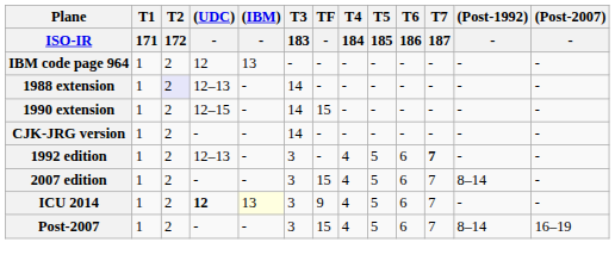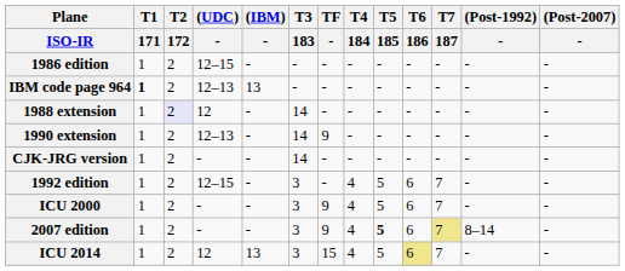 <table class=wikitable>
 <tr>
 <th scope=row>Plane</th>
 <th>T1</th>
 <th>T2</th>
 <th>(<a href='#'><abbr>UDC</abbr></a>)</th>
 <th>(<a href='#'>IBM</a>)</th>
 <th>T3</th>
 <th>TF</th>
 <th>T4</th>
 <th>T5</th>
 <th>T6</th>
 <th>T7</th>
 <th>(Post-1992)</th>
 <th>(Post-2007)</th>
 </tr>
 <tr>
 <th><a href='#'>ISO-IR</a></th>
 <th>171</th>
 <th>172</th>
 <th>-</th>
 <th>-</th>
 <th>183</th>
 <th>-</th>
 <th>184</th>
 <th>185</th>
 <th>186</th>
 <th>187</th>
 <th>-</th>
 <th>-</th>
 </tr>
 <tr>
-<th>IBM code page 964</th>
+<th>1986 edition</th>
 <td>1</td>
 <td>2</td>
-<td>12</td>
+<td>12–15</td>
+<td>-</td>
+<td>-</td>
+<td>-</td>
+<td>-</td>
+<td>-</td>
+<td>-</td>
+<td>-</td>
+<td>-</td>
+<td>-</td>
+</tr>
+<tr>
+<th>IBM code page 964</th>
+<td><strong>1</strong></td>
+<td>2</td>
+<td>12–13</td>
 <td>13</td>
 <td>-</td>
 <td>-</td>
 <td>-</td>
 <td>-</td>
 <td>-</td>
 <td>-</td>
 <td>-</td>
 <td>-</td>
 </tr>
 <tr>
 <th>1988 extension</th>
 <td>1</td>
 <td style="background: lavender;">2</td>
-<td>12–13</td>
+<td>12</td>
 <td>-</td>
 <td>14</td>
 <td>-</td>
 <td>-</td>
 <td>-</td>
 <td>-</td>
 <td>-</td>
 <td>-</td>
 <td>-</td>
 </tr>
 <tr>
 <th>1990 extension</th>
 <td>1</td>
 <td>2</td>
-<td>12–15</td>
+<td>12–13</td>
 <td>-</td>
 <td>14</td>
-<td>15</td>
+<td>9</td>
 <td>-</td>
 <td>-</td>
 <td>-</td>
 <td>-</td>
 <td>-</td>
 <td>-</td>
 </tr>
 <tr>
 <th>CJK-JRG version</th>
 <td>1</td>
 <td>2</td>
 <td>-</td>
 <td>-</td>
 <td>14</td>
 <td>-</td>
 <td>-</td>
 <td>-</td>
 <td>-</td>
 <td>-</td>
 <td>-</td>
 <td>-</td>
 </tr>
 <tr>
 <th>1992 edition</th>
 <td>1</td>
 <td>2</td>
-<td>12–13</td>
+<td>12–15</td>
 <td>-</td>
 <td>3</td>
 <td>-</td>
 <td>4</td>
 <td>5</td>
 <td>6</td>
-<td><strong>7</strong></td>
+<td>7</td>
+<td>-</td>
+<td>-</td>
+</tr>
+<tr>
+<th>ICU 2000</th>
+<td>1</td>
+<td>2</td>
+<td>-</td>
+<td>-</td>
+<td>3</td>
+<td>9</td>
+<td>4</td>
+<td>5</td>
+<td>6</td>
+<td>7</td>
 <td>-</td>
 <td>-</td>
 </tr>
 <tr>
 <th>2007 edition</th>
 <td>1</td>
 <td>2</td>
 <td>-</td>
 <td>-</td>
 <td>3</td>
-<td>15</td>
+<td>9</td>
 <td>4</td>
-<td>5</td>
+<td><strong>5</strong></td>
 <td>6</td>
-<td>7</td>
+<td style="background: khaki;">7</td>
 <td>8–14</td>
 <td>-</td>
 </tr>
 <tr>
 <th>ICU 2014</th>
 <td>1</td>
 <td>2</td>
-<td><strong>12</strong></td>
-<td style="background: lightyellow;">13</td>
+<td>12</td>
+<td>13</td>
 <td>3</td>
-<td>9</td>
+<td>15</td>
 <td>4</td>
 <td>5</td>
-<td>6</td>
+<td style="background: khaki;">6</td>
 <td>7</td>
 <td>-</td>
 <td>-</td>
 </tr>
-<tr>
-<th>Post-2007</th>
-<td>1</td>
-<td>2</td>
-<td>-</td>
-<td>-</td>
-<td>3</td>
-<td>15</td>
-<td>4</td>
-<td>5</td>
-<td>6</td>
-<td>7</td>
-<td>8–14</td>
-<td>16–19</td>
-</tr>
 </table>
